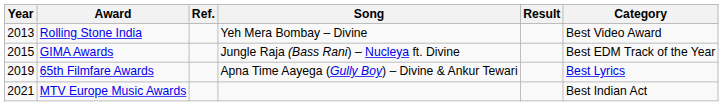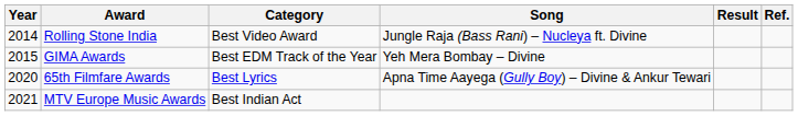 <table class="wikitable">
 <tr>
 <th>Year</th>
 <th>Award</th>
-<th>Ref.</th>
+<th>Category</th>
 <th>Song</th>
 <th>Result</th>
-<th>Category</th>
+<th>Ref.</th>
 </tr>
 <tr>
-<td>2013</td>
+<td>2014</td>
 <td><a href='#'>Rolling Stone India</a></td>
+<td>Best Video Award</td>
+<td>Jungle Raja <em>(Bass Rani</em>) – <a href='#'>Nucleya</a> ft. Divine</td>
 <td></td>
-<td>Yeh Mera Bombay – Divine</td>
 <td></td>
-<td>Best Video Award</td>
 </tr>
 <tr>
 <td>2015</td>
 <td><a href='#'>GIMA Awards</a></td>
+<td>Best EDM Track of the Year</td>
+<td>Yeh Mera Bombay – Divine</td>
 <td></td>
-<td>Jungle Raja <em>(Bass Rani</em>) – <a href='#'>Nucleya</a> ft. Divine</td>
 <td></td>
-<td>Best EDM Track of the Year</td>
 </tr>
 <tr>
-<td>2019</td>
+<td>2020</td>
 <td><a href='#'>65th Filmfare Awards</a></td>
-<td></td>
+<td><a href='#'>Best Lyrics</a></td>
 <td>Apna Time Aayega (<em><a href='#'>Gully Boy</a></em>) – Divine & Ankur Tewari</td>
 <td></td>
-<td><a href='#'>Best Lyrics</a></td>
+<td></td>
 </tr>
 <tr>
 <td>2021</td>
 <td><a href='#'>MTV Europe Music Awards</a></td>
+<td>Best Indian Act</td>
 <td></td>
 <td></td>
 <td></td>
-<td>Best Indian Act</td>
 </tr>
 </table>
